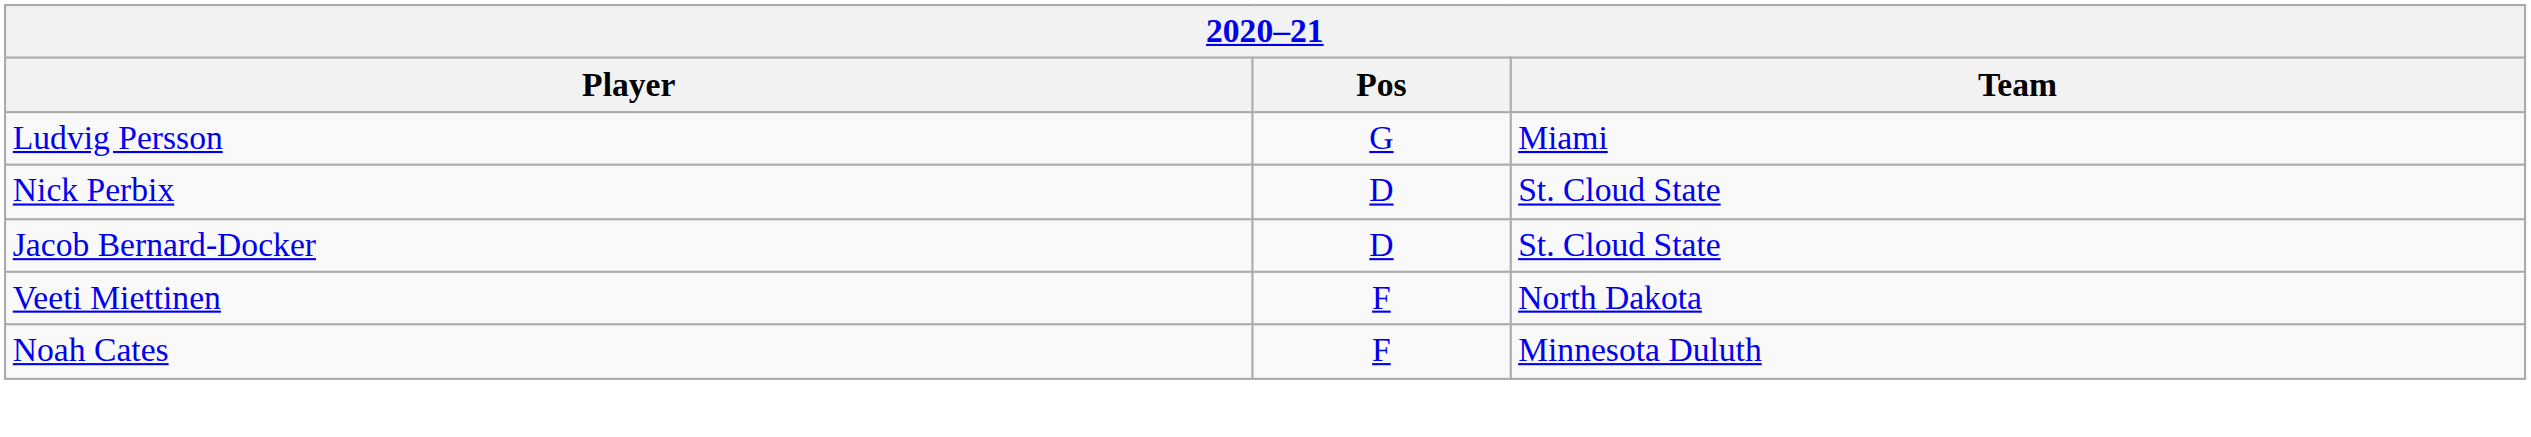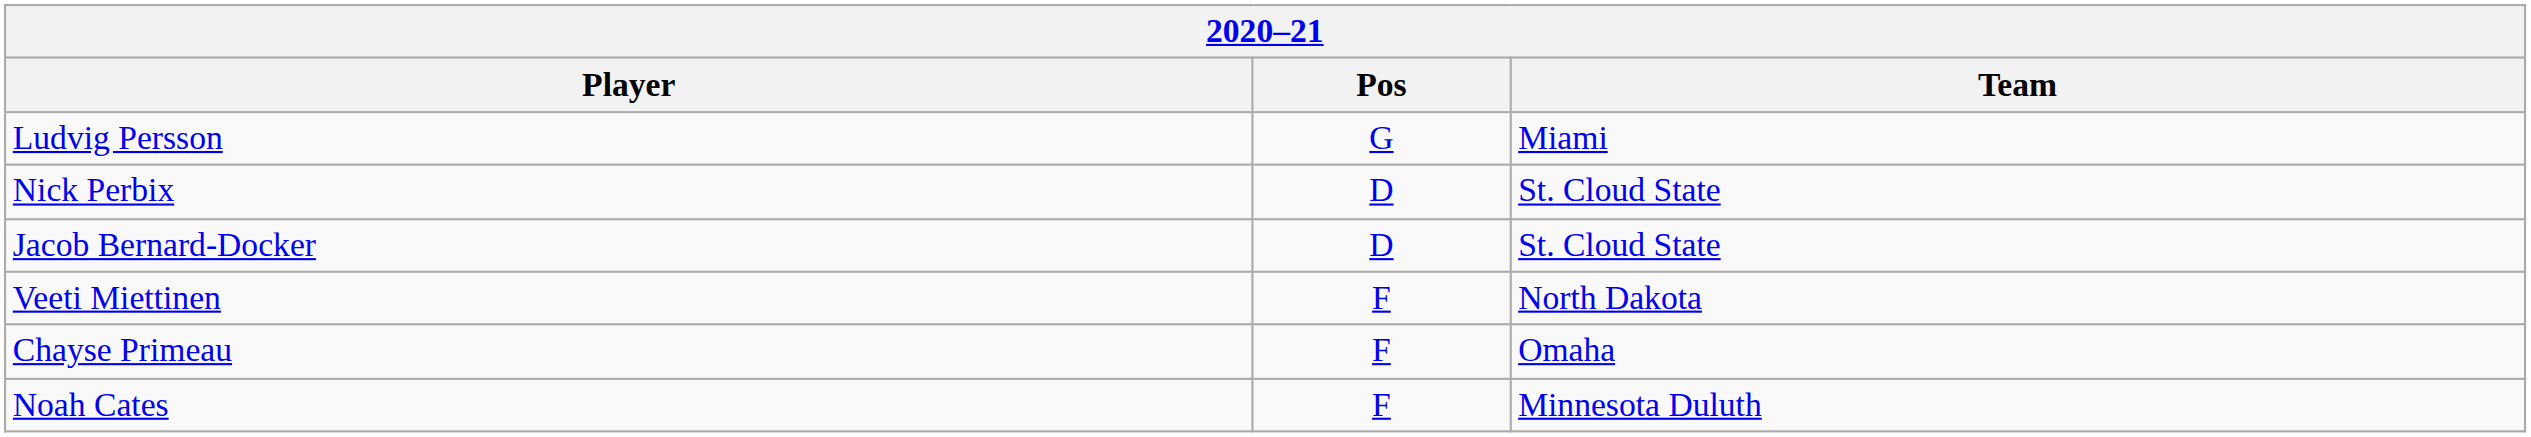 <table class="wikitable" width=95%>
 <tr>
 <th colspan=3><a href='#'>2020–21</a></th>
 </tr>
 <tr>
 <th>Player</th>
 <th>Pos</th>
 <th>Team</th>
 </tr>
 <tr>
 <td><a href='#'>Ludvig Persson</a></td>
 <td align=center><a href='#'>G</a></td>
 <td><a href='#'>Miami</a></td>
 </tr>
 <tr>
 <td><a href='#'>Nick Perbix</a></td>
 <td align=center><a href='#'>D</a></td>
 <td><a href='#'>St. Cloud State</a></td>
 </tr>
 <tr>
 <td><a href='#'>Jacob Bernard-Docker</a></td>
 <td align=center><a href='#'>D</a></td>
 <td><a href='#'>St. Cloud State</a></td>
 </tr>
 <tr>
 <td><a href='#'>Veeti Miettinen</a></td>
 <td align=center><a href='#'>F</a></td>
 <td><a href='#'>North Dakota</a></td>
 </tr>
 <tr>
+<td><a href='#'>Chayse Primeau</a></td>
+<td align=center><a href='#'>F</a></td>
+<td><a href='#'>Omaha</a></td>
+</tr>
+<tr>
 <td><a href='#'>Noah Cates</a></td>
 <td align=center><a href='#'>F</a></td>
 <td><a href='#'>Minnesota Duluth</a></td>
 </tr>
 </table>
